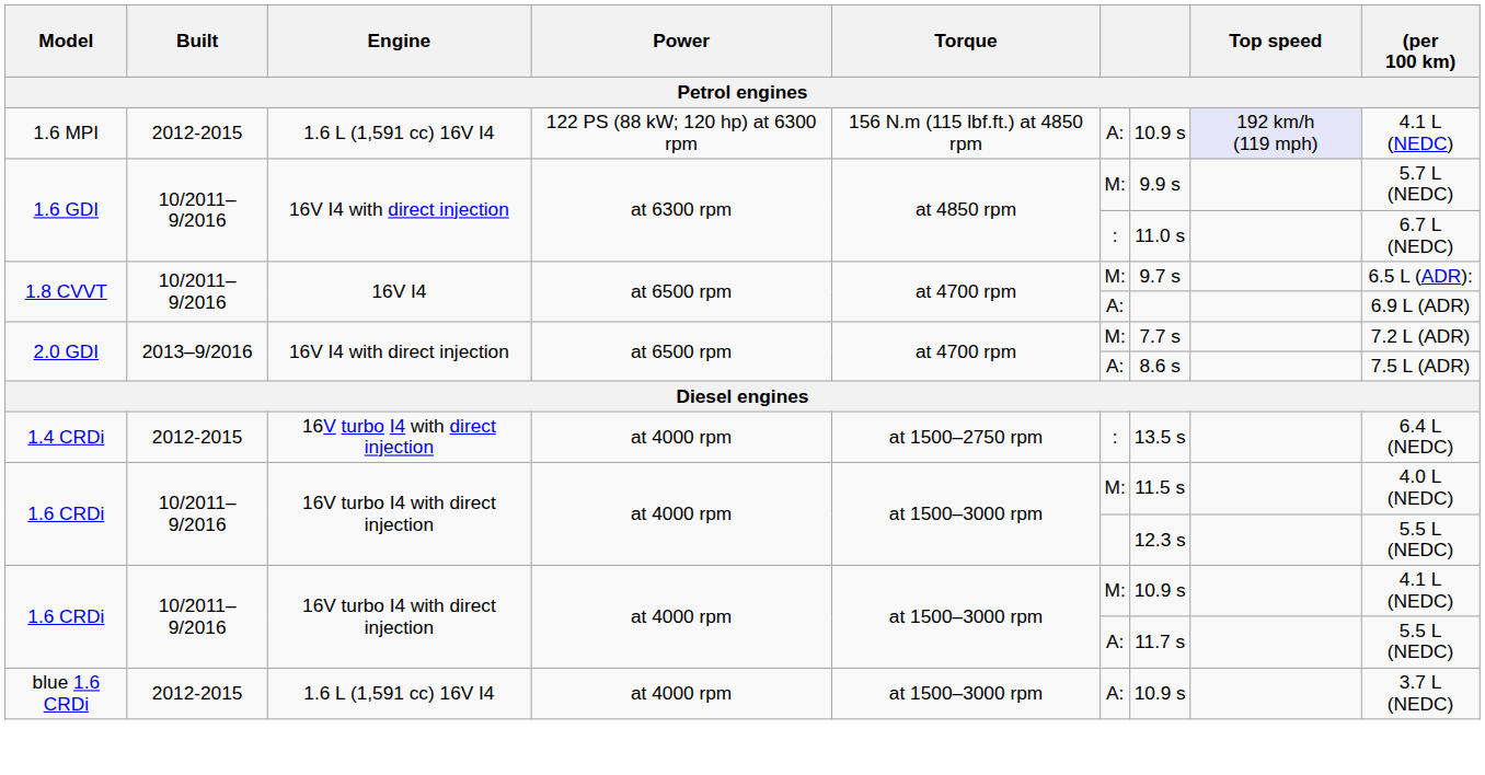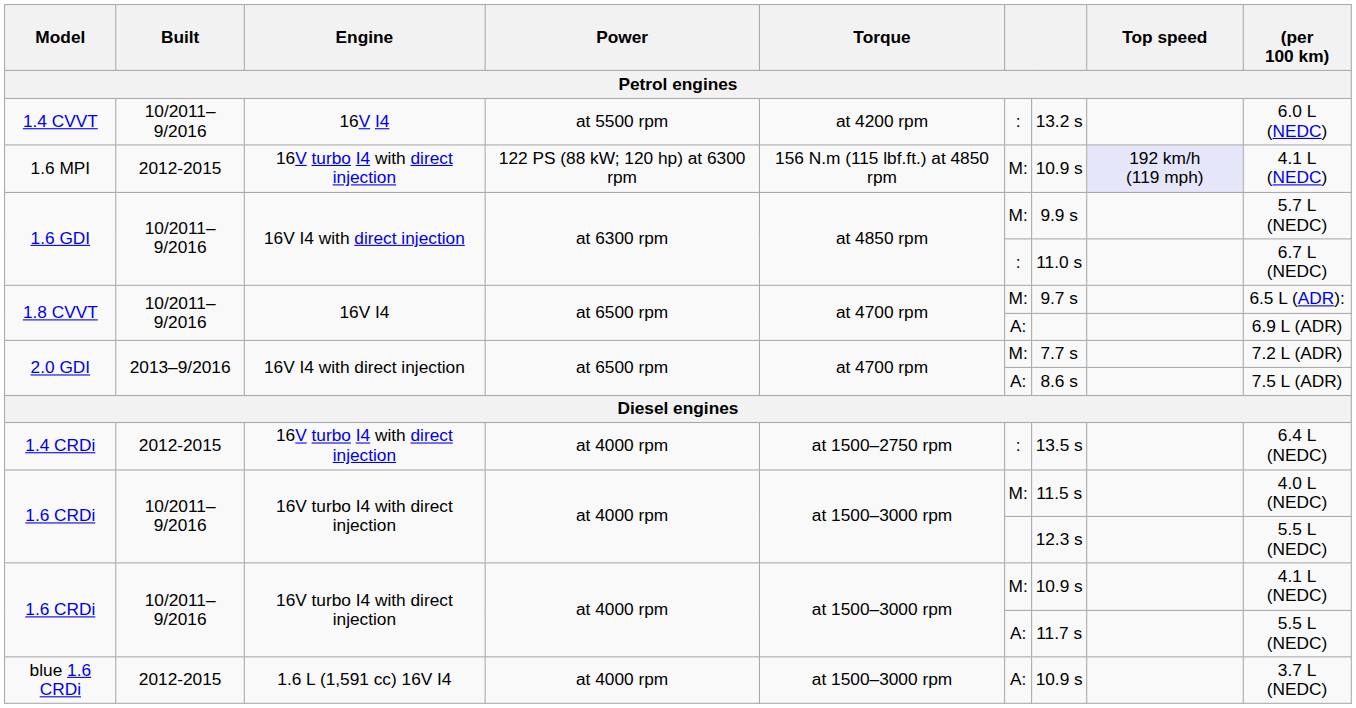 <table class="wikitable" style="text-align: center;">
 <tr>
 <th>Model</th>
 <th>Built</th>
 <th>Engine</th>
 <th>Power</th>
 <th>Torque</th>
 <th colspan="2"></th>
 <th>Top speed</th>
 <th><br>(per 100 km)</th>
 </tr>
 <tr>
 <th colspan="9">Petrol engines</th>
 </tr>
 <tr>
+<td><a href='#'>1.4 CVVT</a></td>
+<td>10/2011–9/2016</td>
+<td> 16<a href='#'>V</a> <a href='#'>I4</a></td>
+<td> at 5500 rpm</td>
+<td> at 4200 rpm</td>
+<td>:</td>
+<td>13.2 s</td>
+<td></td>
+<td>6.0 L (<a href='#'>NEDC</a>)</td>
+</tr>
+<tr>
 <td>1.6 MPI</td>
 <td>2012-2015</td>
-<td>1.6 L (1,591 cc) 16V I4</td>
+<td> 16<a href='#'>V</a> <a href='#'>turbo</a> <a href='#'>I4</a> with <a href='#'>direct injection</a></td>
 <td>122 PS (88 kW; 120 hp) at 6300 rpm</td>
 <td>156 N.m (115 lbf.ft.) at 4850 rpm</td>
-<td>A:</td>
+<td>M:</td>
 <td>10.9 s</td>
 <td style="background: lavender;">192 km/h (119 mph)</td>
 <td>4.1 L (<a href='#'>NEDC</a>)</td>
 </tr>
 <tr>
 <td rowspan="2"><a href='#'>1.6 GDI</a></td>
 <td rowspan="2">10/2011–9/2016</td>
 <td rowspan="2"> 16V I4 with <a href='#'>direct injection</a></td>
 <td rowspan="2"> at 6300 rpm</td>
 <td rowspan="2"> at 4850 rpm</td>
 <td>M:</td>
 <td>9.9 s</td>
 <td></td>
 <td>5.7 L (NEDC)</td>
 </tr>
 <tr>
 <td>:</td>
 <td>11.0 s</td>
 <td></td>
 <td>6.7 L (NEDC)</td>
 </tr>
 <tr>
 <td rowspan="2"><a href='#'>1.8 CVVT</a></td>
 <td rowspan="2">10/2011–9/2016</td>
 <td rowspan="2"> 16V I4</td>
 <td rowspan="2"> at 6500 rpm</td>
 <td rowspan="2"> at 4700 rpm</td>
 <td>M:</td>
 <td>9.7 s</td>
 <td></td>
 <td>6.5 L (<a href='#'>ADR</a>):</td>
 </tr>
 <tr>
 <td>A:</td>
 <td></td>
 <td></td>
 <td>6.9 L (ADR)</td>
 </tr>
 <tr>
 <td rowspan="2"><a href='#'>2.0 GDI</a></td>
 <td rowspan="2">2013–9/2016</td>
 <td rowspan="2"> 16V I4 with direct injection</td>
 <td rowspan="2"> at 6500 rpm</td>
 <td rowspan="2"> at 4700 rpm</td>
 <td>M:</td>
 <td>7.7 s</td>
 <td></td>
 <td>7.2 L (ADR)</td>
 </tr>
 <tr>
 <td>A:</td>
 <td>8.6 s</td>
 <td></td>
 <td>7.5 L (ADR)</td>
 </tr>
 <tr>
 <th colspan="9">Diesel engines</th>
 </tr>
 <tr>
 <td><a href='#'>1.4 CRDi</a></td>
 <td>2012-2015</td>
 <td> 16<a href='#'>V</a> <a href='#'>turbo</a> <a href='#'>I4</a> with <a href='#'>direct injection</a></td>
 <td> at 4000 rpm</td>
 <td> at 1500–2750 rpm</td>
 <td>:</td>
 <td>13.5 s</td>
 <td></td>
 <td>6.4 L (NEDC)</td>
 </tr>
 <tr>
 <td rowspan="2"><a href='#'>1.6 CRDi</a></td>
 <td rowspan="2">10/2011–9/2016</td>
 <td rowspan="2"> 16V turbo I4 with direct injection</td>
 <td rowspan="2"> at 4000 rpm</td>
 <td rowspan="2"> at 1500–3000 rpm</td>
 <td>M:</td>
 <td>11.5 s</td>
 <td></td>
 <td>4.0 L (NEDC)</td>
 </tr>
 <tr>
 <td></td>
 <td>12.3 s</td>
 <td></td>
 <td>5.5 L (NEDC)</td>
 </tr>
 <tr>
 <td rowspan="2"><a href='#'>1.6 CRDi</a></td>
 <td rowspan="2">10/2011–9/2016</td>
 <td rowspan="2"> 16V turbo I4 with direct injection</td>
 <td rowspan="2"> at 4000 rpm</td>
 <td rowspan="2"> at 1500–3000 rpm</td>
 <td>M:</td>
 <td>10.9 s</td>
 <td></td>
 <td>4.1 L (NEDC)</td>
 </tr>
 <tr>
 <td>A:</td>
 <td>11.7 s</td>
 <td></td>
 <td>5.5 L (NEDC)</td>
 </tr>
 <tr>
 <td>blue <a href='#'>1.6 CRDi</a></td>
 <td>2012-2015</td>
 <td>1.6 L (1,591 cc) 16V I4</td>
 <td> at 4000 rpm</td>
 <td> at 1500–3000 rpm</td>
 <td>A:</td>
 <td>10.9 s</td>
 <td></td>
 <td>3.7 L (NEDC)</td>
 </tr>
 </table>
